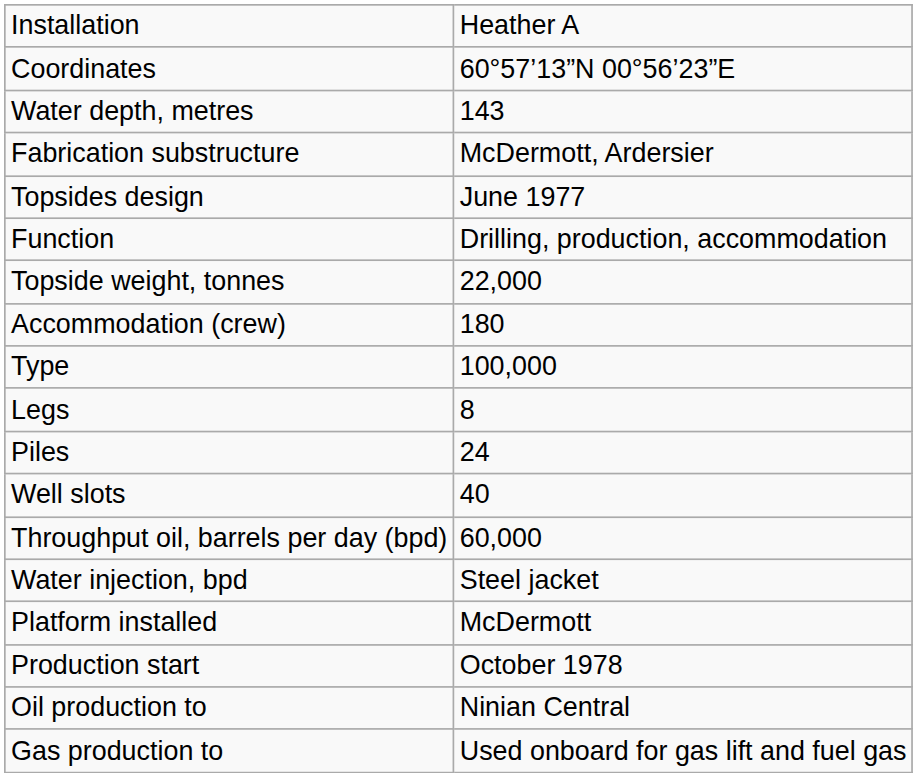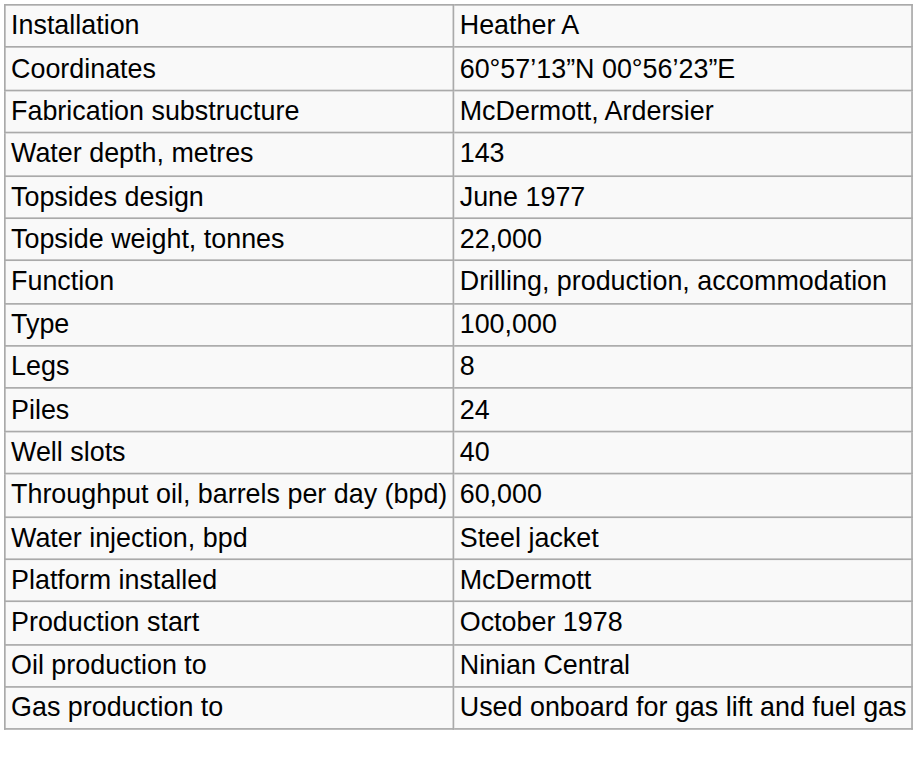 <table class="wikitable">
 <tr>
 <td>Installation</td>
 <td>Heather A</td>
 </tr>
 <tr>
 <td>Coordinates</td>
 <td>60°57’13”N 00°56’23”E</td>
 </tr>
 <tr>
+<td>Fabrication substructure</td>
+<td>McDermott, Ardersier</td>
+</tr>
+<tr>
 <td>Water depth, metres</td>
 <td>143</td>
-</tr>
-<tr>
-<td>Fabrication substructure</td>
-<td>McDermott, Ardersier</td>
 </tr>
 <tr>
 <td>Topsides design</td>
 <td>June 1977</td>
 </tr>
 <tr>
-<td>Function</td>
-<td>Drilling, production, accommodation</td>
-</tr>
-<tr>
 <td>Topside weight, tonnes</td>
 <td>22,000</td>
 </tr>
 <tr>
-<td>Accommodation (crew)</td>
-<td>180</td>
+<td>Function</td>
+<td>Drilling, production, accommodation</td>
 </tr>
 <tr>
 <td>Type</td>
 <td>100,000</td>
 </tr>
 <tr>
 <td>Legs</td>
 <td>8</td>
 </tr>
 <tr>
 <td>Piles</td>
 <td>24</td>
 </tr>
 <tr>
 <td>Well  slots</td>
 <td>40</td>
 </tr>
 <tr>
 <td>Throughput oil, barrels per day (bpd)</td>
 <td>60,000</td>
 </tr>
 <tr>
 <td>Water injection, bpd</td>
 <td>Steel jacket</td>
 </tr>
 <tr>
 <td>Platform installed</td>
 <td>McDermott</td>
 </tr>
 <tr>
 <td>Production start</td>
 <td>October 1978</td>
 </tr>
 <tr>
 <td>Oil production to</td>
 <td>Ninian Central</td>
 </tr>
 <tr>
 <td>Gas production to</td>
 <td>Used onboard for gas lift and fuel  gas</td>
 </tr>
 </table>
